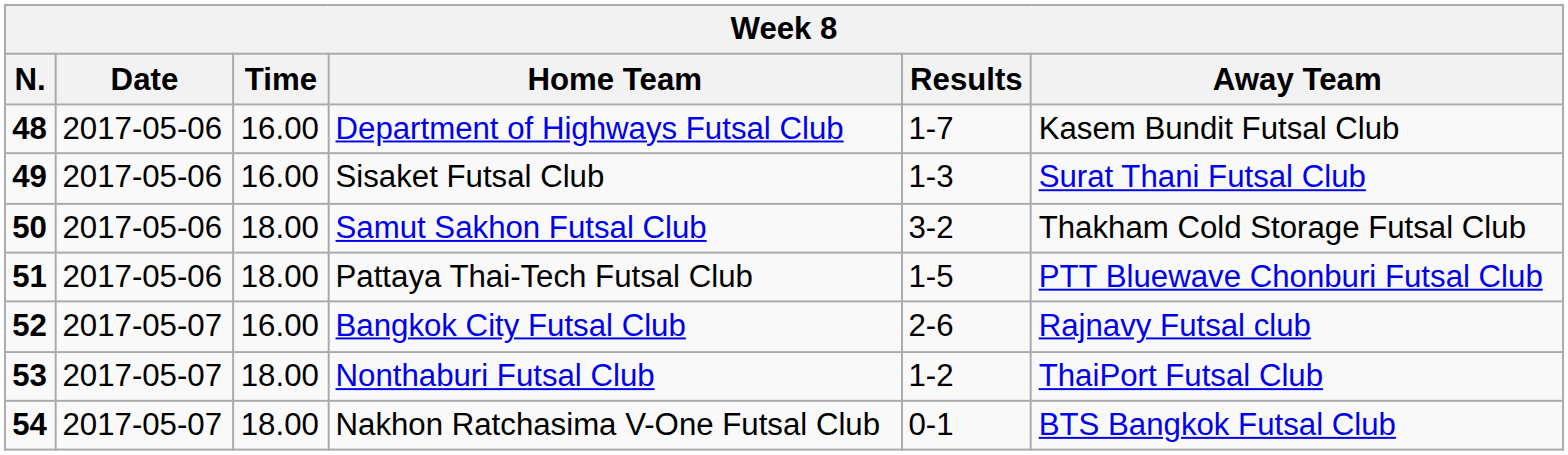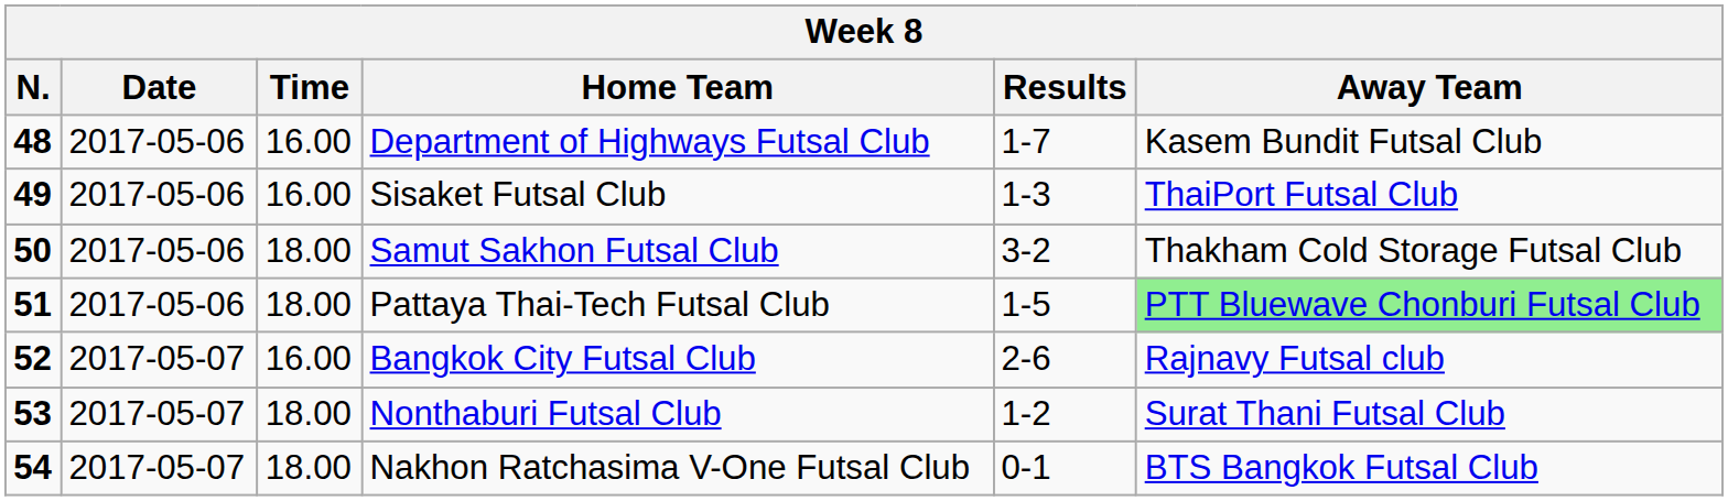 <table class="wikitable mw-collapsible mw-collapsed" style="min-width:50em">
 <tr>
 <th colspan="6">Week 8</th>
 </tr>
 <tr>
 <th>N.</th>
 <th>Date</th>
 <th>Time</th>
 <th>Home Team</th>
 <th>Results</th>
 <th>Away Team</th>
 </tr>
 <tr>
 <td><strong>48</strong></td>
 <td>2017-05-06</td>
 <td>16.00</td>
 <td><a href='#'>Department of Highways Futsal Club</a></td>
 <td>1-7</td>
 <td>Kasem Bundit Futsal Club</td>
 </tr>
 <tr>
 <td><strong>49</strong></td>
 <td>2017-05-06</td>
 <td>16.00</td>
 <td>Sisaket Futsal Club</td>
 <td>1-3</td>
-<td><a href='#'>Surat Thani Futsal Club</a></td>
+<td><a href='#'>ThaiPort Futsal Club</a></td>
 </tr>
 <tr>
 <td><strong>50</strong></td>
 <td>2017-05-06</td>
 <td>18.00</td>
 <td><a href='#'>Samut Sakhon Futsal Club</a></td>
 <td>3-2</td>
 <td>Thakham Cold Storage Futsal Club</td>
 </tr>
 <tr>
 <td><strong>51</strong></td>
 <td>2017-05-06</td>
 <td>18.00</td>
 <td>Pattaya Thai-Tech Futsal Club</td>
 <td>1-5</td>
-<td><a href='#'>PTT Bluewave Chonburi Futsal Club</a></td>
+<td style="background: lightgreen;"><a href='#'>PTT Bluewave Chonburi Futsal Club</a></td>
 </tr>
 <tr>
 <td><strong>52</strong></td>
 <td>2017-05-07</td>
 <td>16.00</td>
 <td><a href='#'>Bangkok City Futsal Club</a></td>
 <td>2-6</td>
 <td><a href='#'>Rajnavy Futsal club</a></td>
 </tr>
 <tr>
 <td><strong>53</strong></td>
 <td>2017-05-07</td>
 <td>18.00</td>
 <td><a href='#'>Nonthaburi Futsal Club</a></td>
 <td>1-2</td>
-<td><a href='#'>ThaiPort Futsal Club</a></td>
+<td><a href='#'>Surat Thani Futsal Club</a></td>
 </tr>
 <tr>
 <td><strong>54</strong></td>
 <td>2017-05-07</td>
 <td>18.00</td>
 <td>Nakhon Ratchasima V-One Futsal Club</td>
 <td>0-1</td>
 <td><a href='#'>BTS Bangkok Futsal Club</a></td>
 </tr>
 </table>
